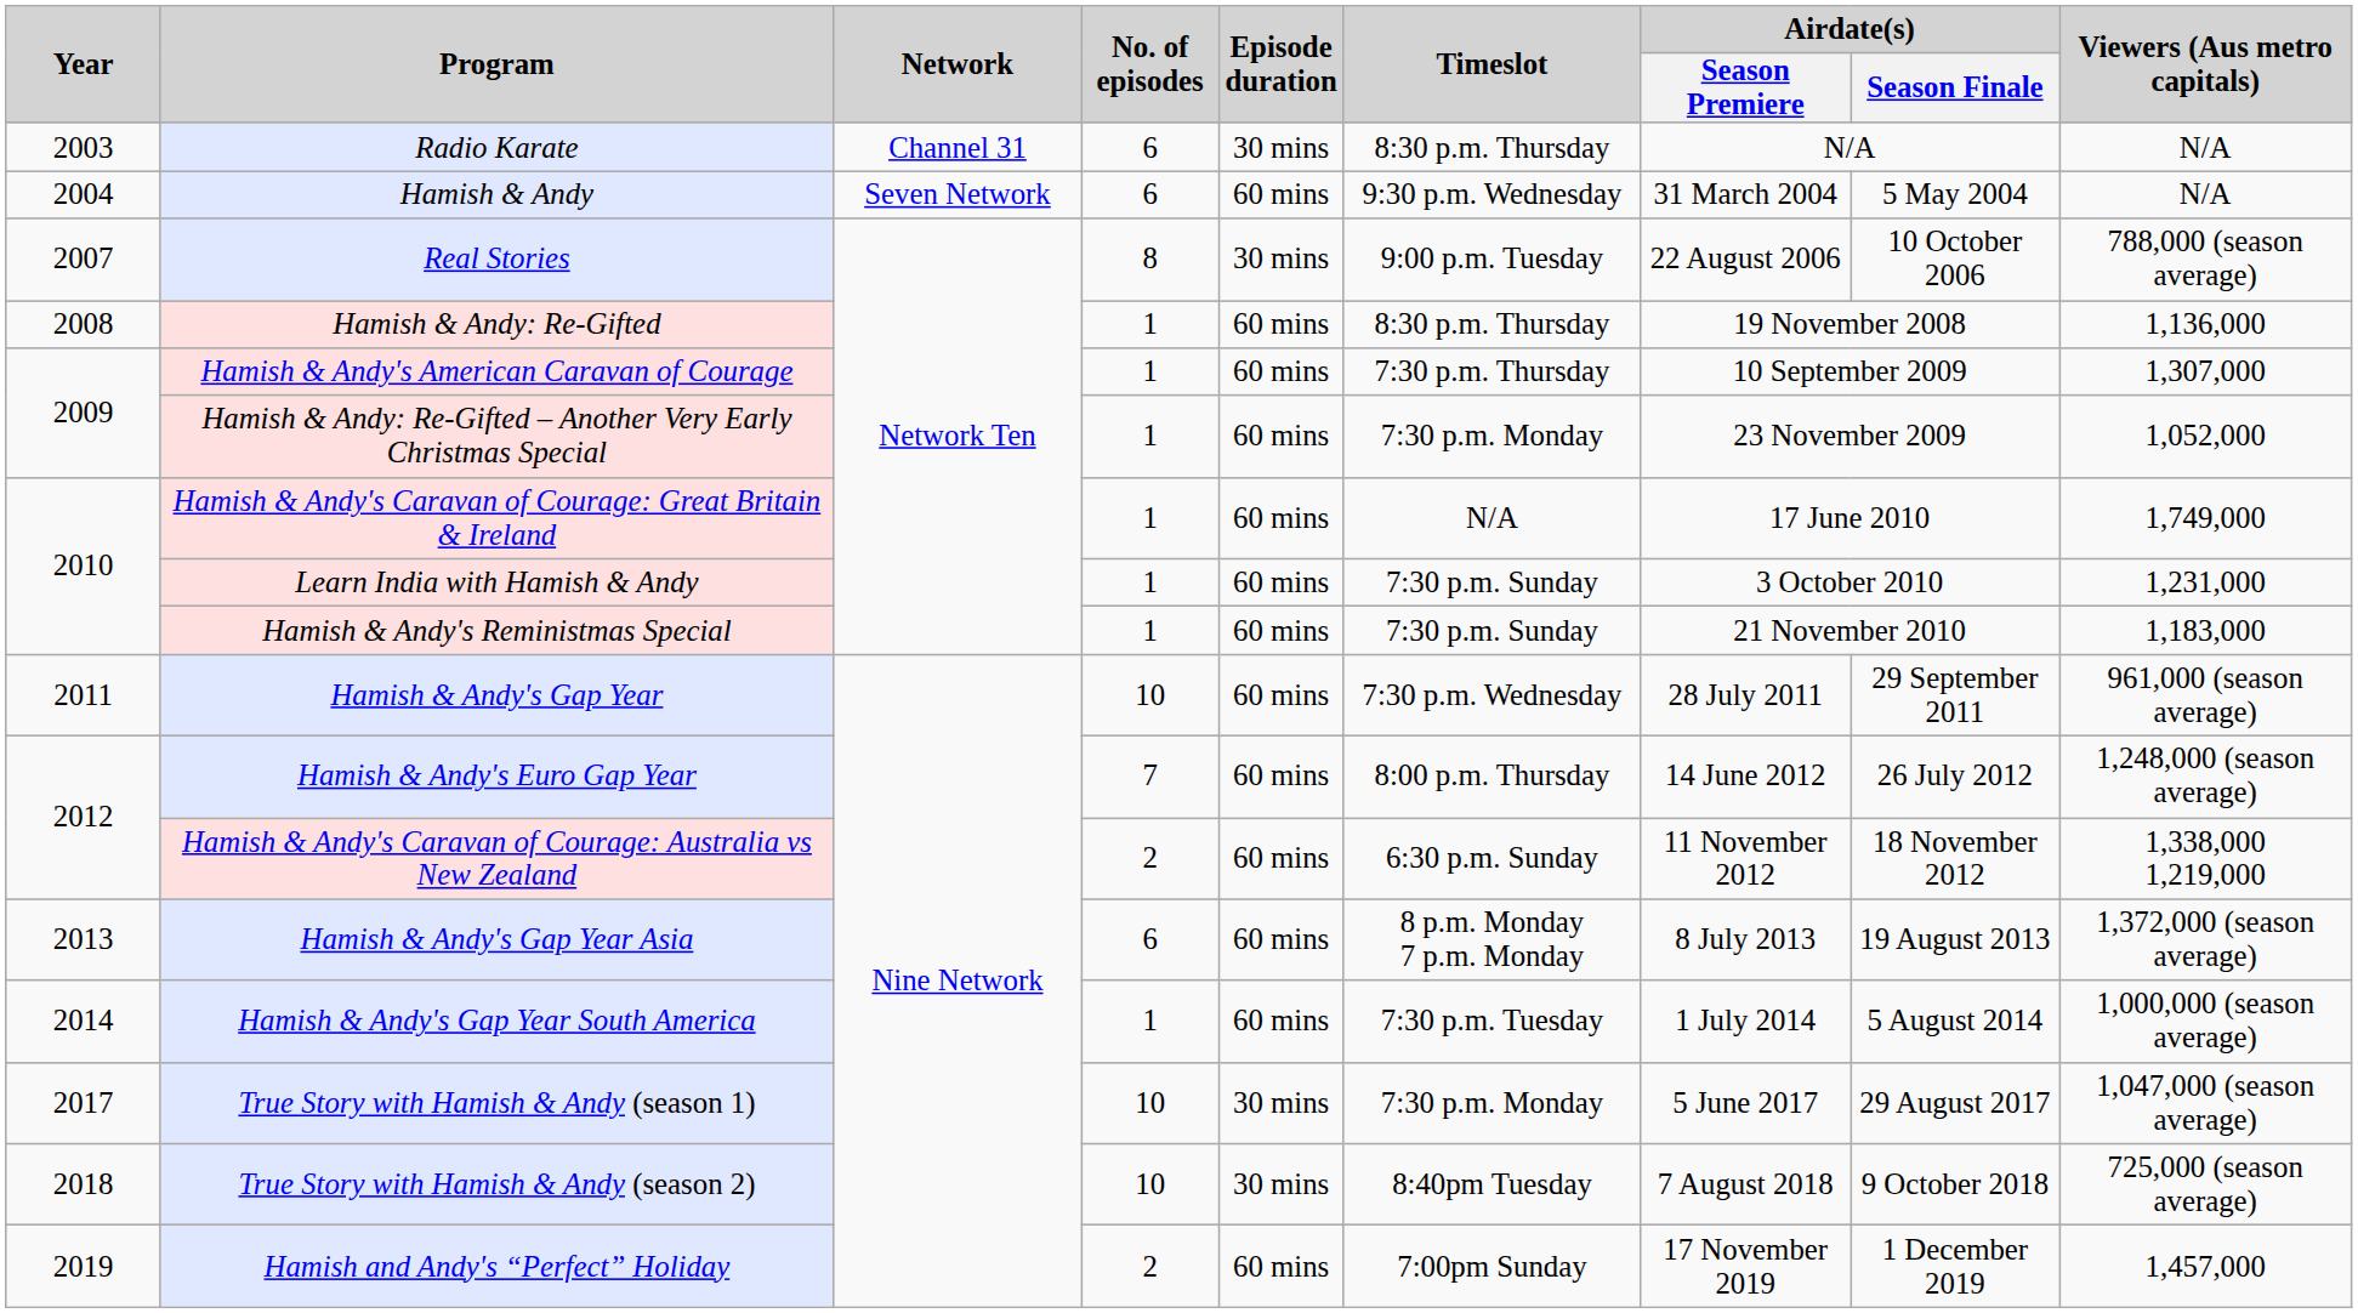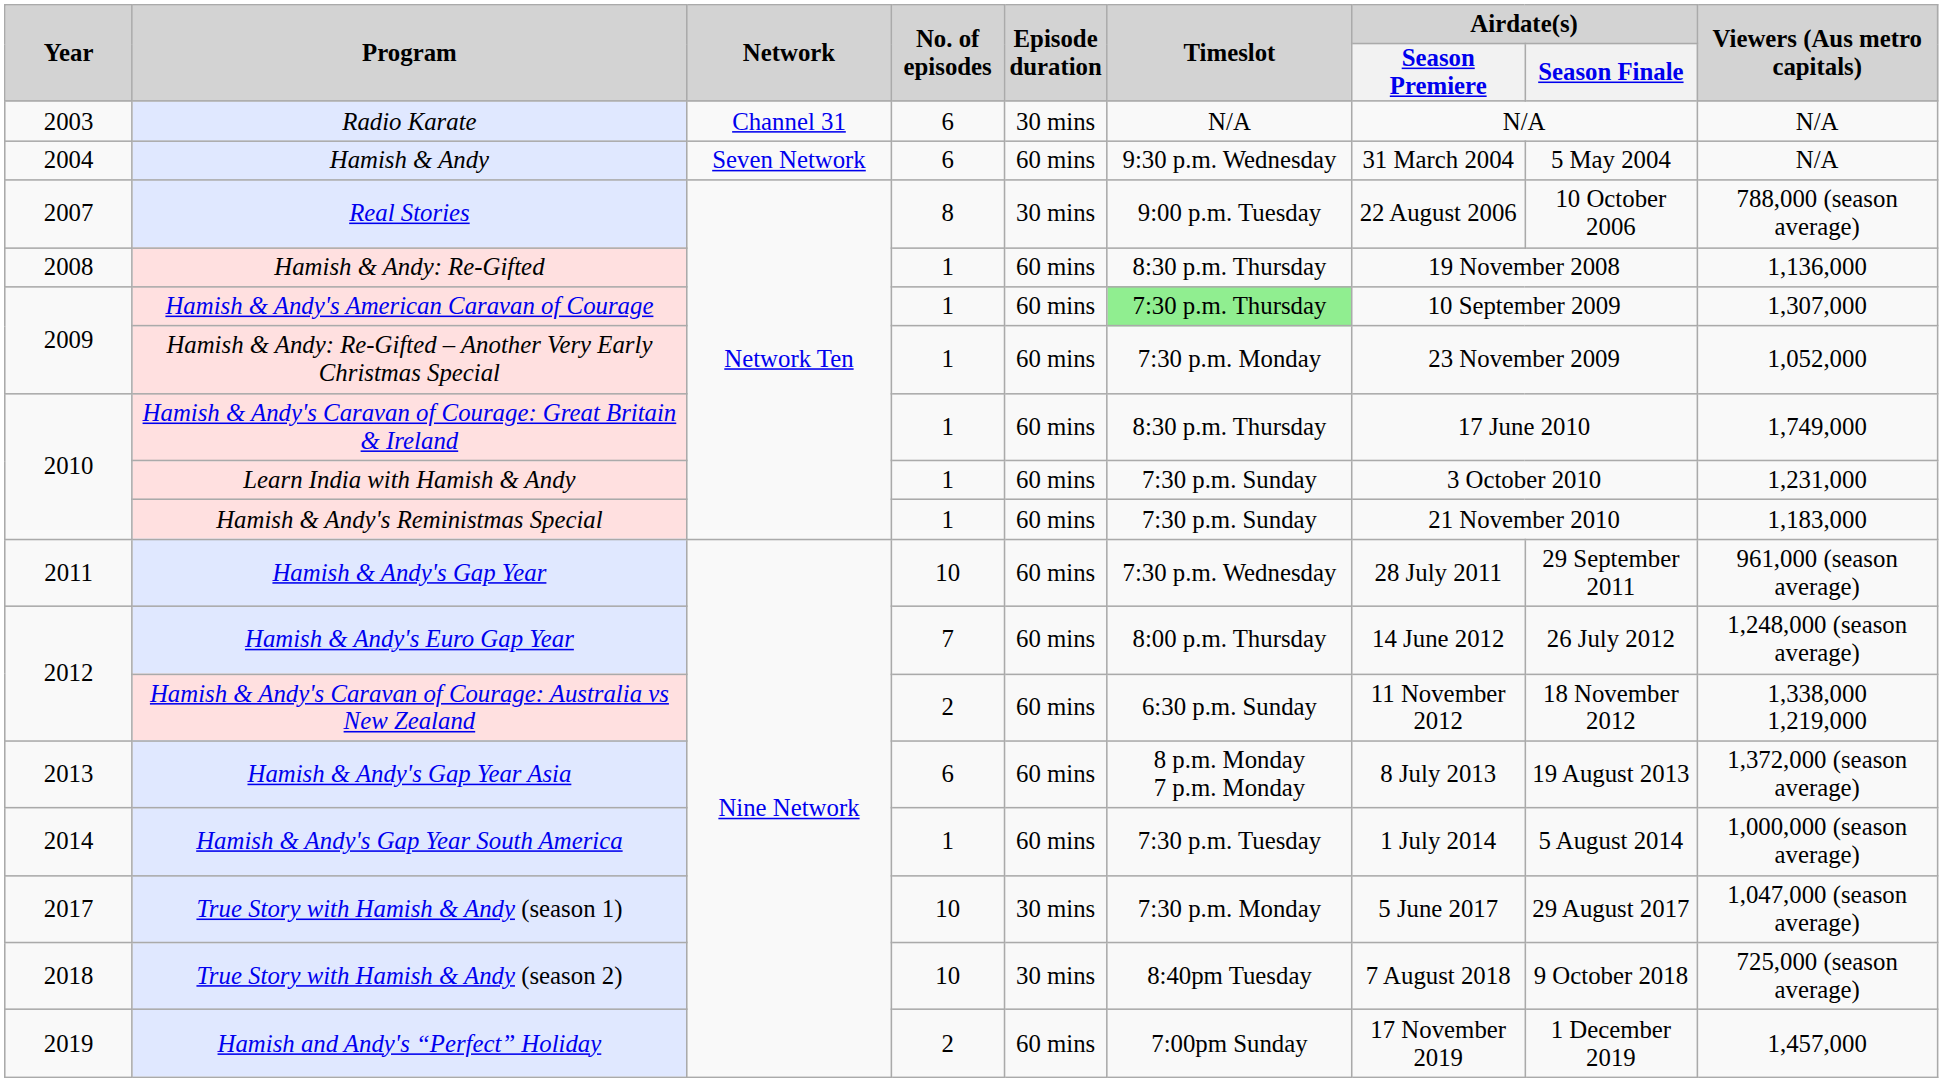 <table class="wikitable plainrowheaders" style="text-align: center;">
 <tr>
 <th scope="col" rowspan="2" style="background: #D3D3D3" width="75px">Year</th>
 <th scope="col" rowspan="2" style="background: #D3D3D3" width="350px">Program</th>
 <th scope="col" rowspan="2" style="background: #D3D3D3" width="125px">Network</th>
 <th scope="col" rowspan="2" style="background: #D3D3D3" width="65px">No. of episodes</th>
 <th scope="col" rowspan="2" style="background: #D3D3D3" width="50px">Episode duration</th>
 <th scope="col" rowspan="2" style="background: #D3D3D3" width="150px">Timeslot</th>
 <th scope="col" colspan="2" style="background: #D3D3D3" width="200px">Airdate(s)</th>
 <th scope="col" rowspan= "2" style="background: #D3D3D3">Viewers (Aus metro capitals)</th>
 </tr>
 <tr>
 <th style="padding: 0 8px;" style="background: #D3D3D3"><a href='#'>Season Premiere</a></th>
 <th style="padding: 0 8px;" style="background: #D3D3D3"><a href='#'>Season Finale</a></th>
 </tr>
 <tr>
 <td>2003</td>
 <td style="background: #E0E8FF" align="center"><em>Radio Karate</em></td>
 <td><a href='#'>Channel 31</a></td>
 <td>6</td>
 <td>30 mins</td>
-<td>8:30 p.m. Thursday</td>
+<td>N/A</td>
 <td colspan="2">N/A</td>
 <td>N/A</td>
 </tr>
 <tr>
 <td align="center">2004</td>
 <td style="background: #E0E8FF" align="center"><em>Hamish & Andy</em></td>
 <td align="center"><a href='#'>Seven Network</a></td>
 <td align="center">6</td>
 <td>60 mins</td>
 <td>9:30 p.m. Wednesday</td>
 <td>31 March 2004</td>
 <td>5 May 2004</td>
 <td>N/A</td>
 </tr>
 <tr>
 <td align="center">2007</td>
 <td style="background: #E0E8FF" align="center"><em><a href='#'>Real Stories</a></em></td>
 <td align="center" rowspan="7"><a href='#'>Network Ten</a></td>
 <td align="center">8</td>
 <td>30 mins</td>
 <td>9:00 p.m. Tuesday</td>
 <td>22 August 2006</td>
 <td>10 October 2006</td>
 <td>788,000 (season average)</td>
 </tr>
 <tr>
 <td align="center">2008</td>
 <td style="background: #FFE0E0" align="center"><em>Hamish & Andy: Re-Gifted</em></td>
 <td align="center">1</td>
 <td>60 mins</td>
 <td>8:30 p.m. Thursday</td>
 <td colspan="2">19 November 2008</td>
 <td>1,136,000</td>
 </tr>
 <tr>
 <td align="center" rowspan="2">2009</td>
 <td style="background: #FFE0E0" align="center"><em><a href='#'>Hamish & Andy's American Caravan of Courage</a></em></td>
 <td align="center">1</td>
 <td>60 mins</td>
-<td>7:30 p.m. Thursday</td>
+<td style="background: lightgreen;">7:30 p.m. Thursday</td>
 <td colspan="2">10 September 2009</td>
 <td>1,307,000</td>
 </tr>
 <tr>
 <td style="background: #FFE0E0" align="center"><em>Hamish & Andy: Re-Gifted – Another Very Early Christmas Special</em></td>
 <td align="center">1</td>
 <td>60 mins</td>
 <td>7:30 p.m. Monday</td>
 <td colspan="2">23 November 2009</td>
 <td>1,052,000</td>
 </tr>
 <tr>
 <td align="center" rowspan="3">2010</td>
 <td style="background: #FFE0E0" align="center"><em><a href='#'>Hamish & Andy's Caravan of Courage: Great Britain & Ireland</a></em></td>
 <td align="center">1</td>
 <td>60 mins</td>
-<td>N/A</td>
+<td>8:30 p.m. Thursday</td>
 <td colspan="2">17 June 2010</td>
 <td>1,749,000</td>
 </tr>
 <tr>
 <td style="background: #FFE0E0" align="center"><em>Learn India with Hamish & Andy</em></td>
 <td align="center">1</td>
 <td>60 mins</td>
 <td>7:30 p.m. Sunday</td>
 <td colspan="2">3 October 2010</td>
 <td>1,231,000</td>
 </tr>
 <tr>
 <td style="background: #FFE0E0" align="center"><em>Hamish & Andy's Reministmas Special</em></td>
 <td align="center">1</td>
 <td>60 mins</td>
 <td>7:30 p.m. Sunday</td>
 <td colspan="2">21 November 2010</td>
 <td>1,183,000</td>
 </tr>
 <tr>
 <td align="center">2011</td>
 <td style="background: #E0E8FF" align="center"><em><a href='#'>Hamish & Andy's Gap Year</a></em></td>
 <td align="center" rowspan="8"><a href='#'>Nine Network</a></td>
 <td align="center">10</td>
 <td>60 mins</td>
 <td>7:30 p.m. Wednesday</td>
 <td>28 July 2011</td>
 <td>29 September 2011</td>
 <td>961,000 (season average)</td>
 </tr>
 <tr>
 <td align="center" rowspan="2">2012</td>
 <td style="background: #E0E8FF" align="center"><em><a href='#'>Hamish & Andy's Euro Gap Year</a></em></td>
 <td align="center">7</td>
 <td>60 mins</td>
 <td>8:00 p.m. Thursday</td>
 <td>14 June 2012</td>
 <td>26 July 2012</td>
 <td>1,248,000 (season average)</td>
 </tr>
 <tr>
 <td style="background: #FFE0E0" align="center"><em><a href='#'>Hamish & Andy's Caravan of Courage: Australia vs New Zealand</a></em></td>
 <td align="center">2</td>
 <td>60 mins</td>
 <td>6:30 p.m. Sunday</td>
 <td>11 November 2012</td>
 <td>18 November 2012</td>
 <td>1,338,000 <br> 1,219,000</td>
 </tr>
 <tr>
 <td align="center">2013</td>
 <td style="background: #E0E8FF" align="center"><em><a href='#'>Hamish & Andy's Gap Year Asia</a></em></td>
 <td align="center">6</td>
 <td>60 mins</td>
 <td>8 p.m. Monday <br> 7 p.m. Monday</td>
 <td>8 July 2013</td>
 <td>19 August 2013</td>
 <td>1,372,000 (season average)</td>
 </tr>
 <tr>
 <td align="center">2014</td>
 <td style="background: #E0E8FF" align="center"><em><a href='#'>Hamish & Andy's Gap Year South America</a></em></td>
 <td align="center">1</td>
 <td>60 mins</td>
 <td>7:30 p.m. Tuesday</td>
 <td>1 July 2014</td>
 <td>5 August 2014</td>
 <td>1,000,000 (season average)</td>
 </tr>
 <tr>
 <td align="center">2017</td>
 <td style="background: #E0E8FF" align="center"><em><a href='#'>True Story with Hamish & Andy</a></em> (season 1)</td>
 <td align="center">10</td>
 <td>30 mins</td>
 <td>7:30 p.m. Monday</td>
 <td>5 June 2017</td>
 <td>29 August 2017</td>
 <td>1,047,000 (season average)</td>
 </tr>
 <tr>
 <td align="center">2018</td>
 <td style="background: #E0E8FF" align="center"><em><a href='#'>True Story with Hamish & Andy</a></em> (season 2)</td>
 <td align="center">10</td>
 <td>30 mins</td>
 <td>8:40pm Tuesday</td>
 <td>7 August 2018</td>
 <td>9 October 2018</td>
 <td>725,000 (season average)</td>
 </tr>
 <tr>
 <td align="center">2019</td>
 <td style="background: #E0E8FF" align="center"><em><a href='#'>Hamish and Andy's “Perfect” Holiday</a></em></td>
 <td align="center">2</td>
 <td>60 mins</td>
 <td>7:00pm Sunday</td>
 <td>17 November 2019</td>
 <td>1 December 2019</td>
 <td>1,457,000</td>
 </tr>
 </table>
